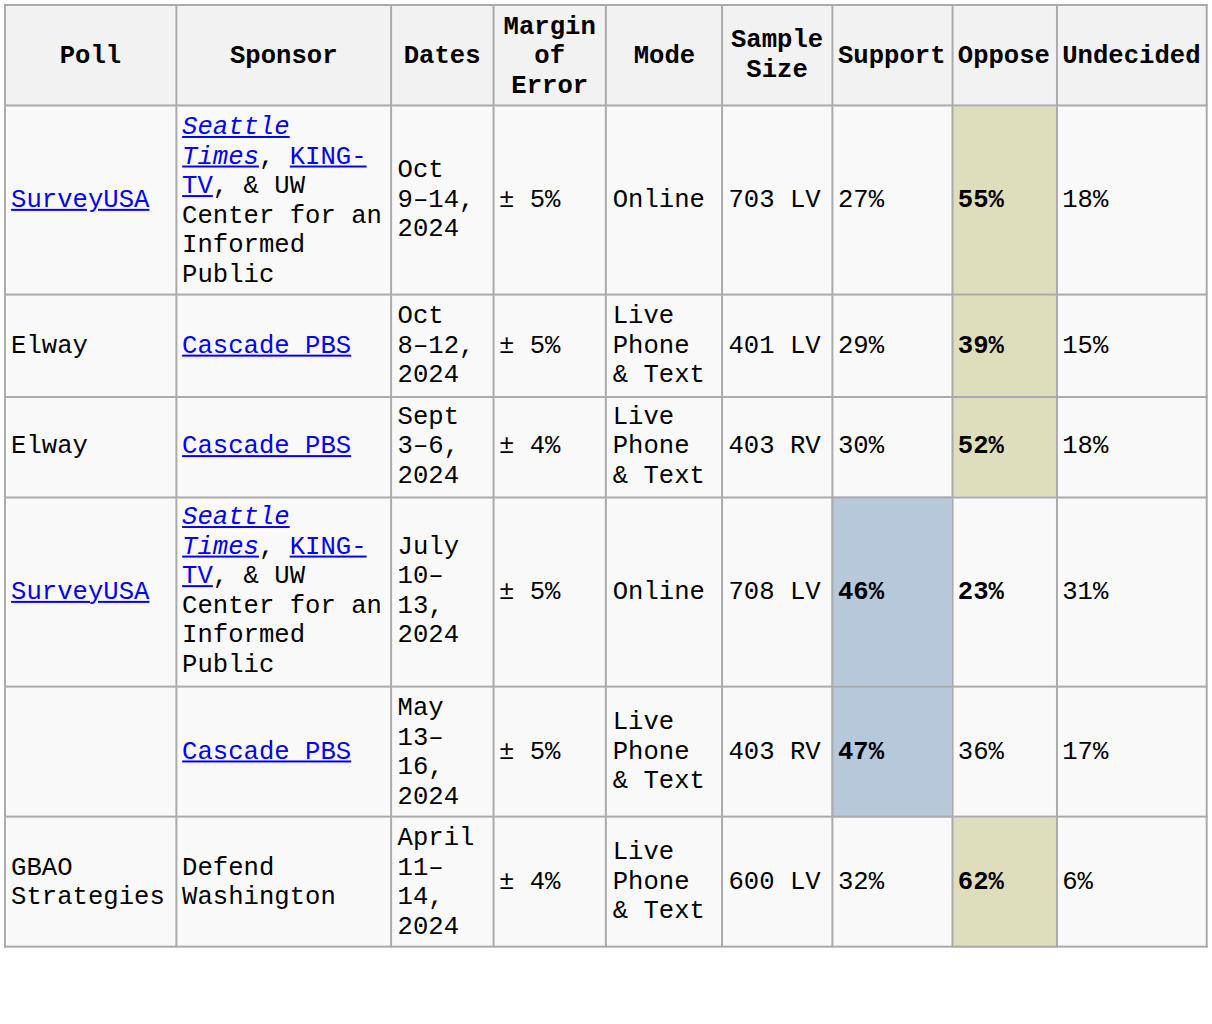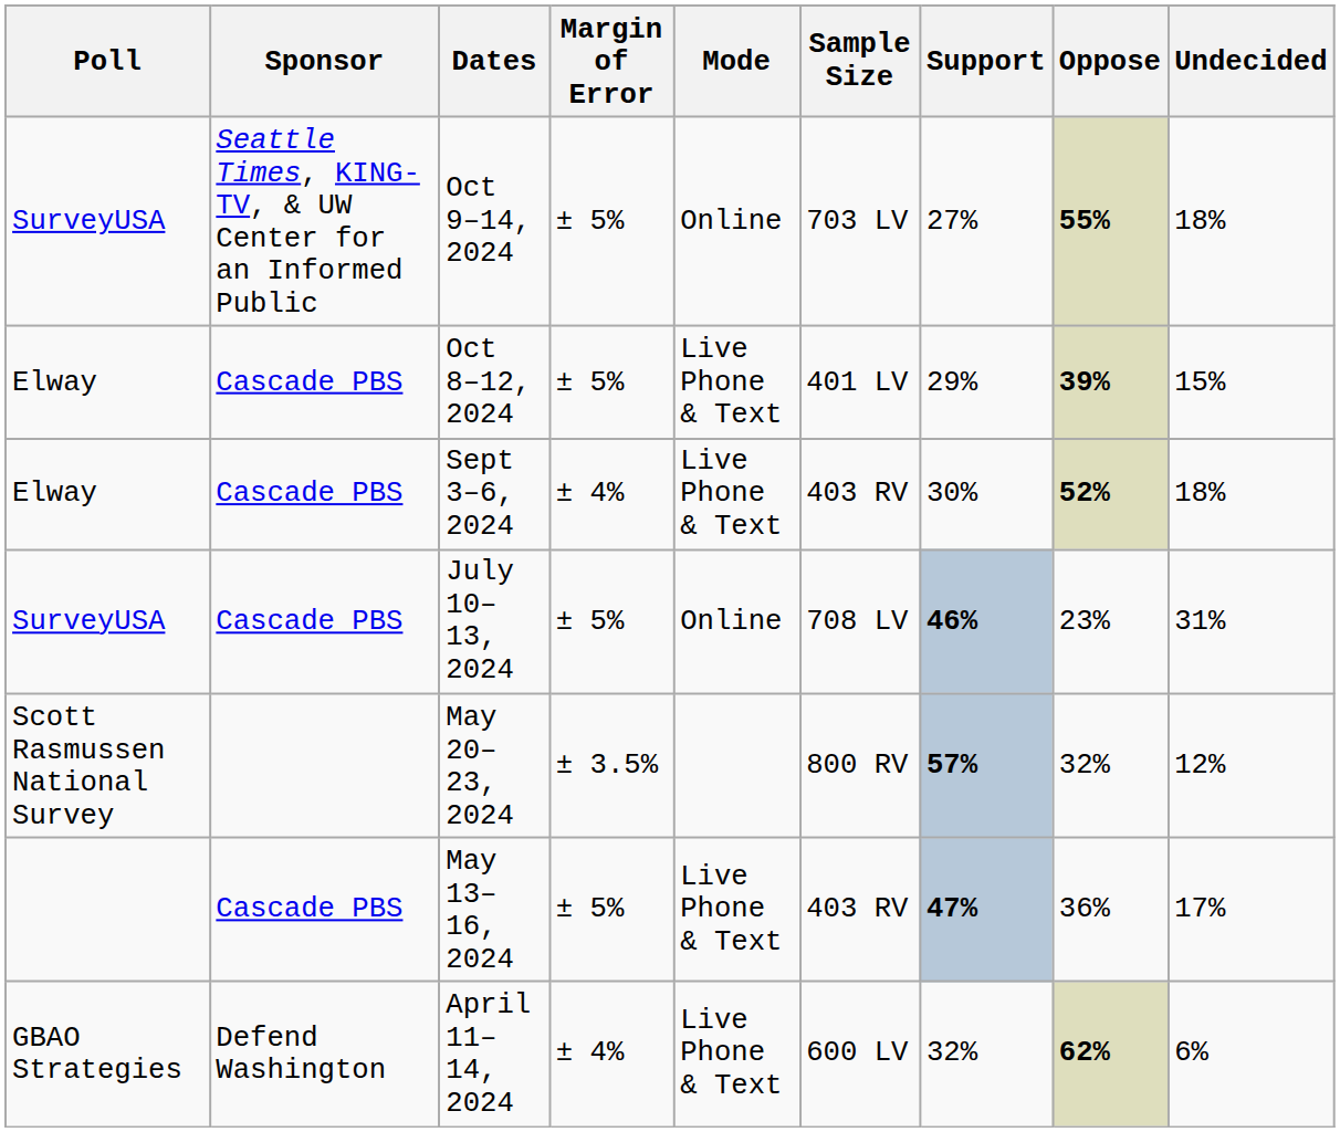 <table class="wikitable">
 <tr>
 <th>Poll</th>
 <th>Sponsor</th>
 <th>Dates</th>
 <th>Margin of Error</th>
 <th>Mode</th>
 <th>Sample Size</th>
 <th>Support</th>
 <th>Oppose</th>
 <th>Undecided</th>
 </tr>
 <tr>
 <td><a href='#'>SurveyUSA</a></td>
 <td><em><a href='#'>Seattle Times</a></em>, <a href='#'>KING-TV</a>, & UW Center for an Informed Public</td>
 <td>Oct 9–14, 2024</td>
 <td>± 5%</td>
 <td>Online</td>
 <td>703 LV</td>
 <td>27%</td>
 <td style="background-color:#DEDEBD"><strong>55%</strong></td>
 <td>18%</td>
 </tr>
 <tr>
 <td>Elway</td>
 <td><a href='#'>Cascade PBS</a></td>
 <td>Oct 8–12, 2024</td>
 <td>± 5%</td>
 <td>Live Phone & Text</td>
 <td>401 LV</td>
 <td>29%</td>
 <td style="background-color:#DEDEBD"><strong>39%</strong></td>
 <td>15%</td>
 </tr>
 <tr>
 <td>Elway</td>
 <td><a href='#'>Cascade PBS</a></td>
 <td>Sept 3–6, 2024</td>
 <td>± 4%</td>
 <td>Live Phone & Text</td>
 <td>403 RV</td>
 <td>30%</td>
 <td style="background-color:#DEDEBD"><strong>52%</strong></td>
 <td>18%</td>
 </tr>
 <tr>
 <td><a href='#'>SurveyUSA</a></td>
-<td><em><a href='#'>Seattle Times</a></em>, <a href='#'>KING-TV</a>, & UW Center for an Informed Public</td>
+<td><a href='#'>Cascade PBS</a></td>
 <td>July 10–13, 2024</td>
 <td>± 5%</td>
 <td>Online</td>
 <td>708 LV</td>
 <td style="background-color:#B6C8D9"><strong>46%</strong></td>
-<td><strong>23%</strong></td>
+<td>23%</td>
 <td>31%</td>
+</tr>
+<tr>
+<td>Scott Rasmussen National Survey</td>
+<td></td>
+<td>May 20–23, 2024</td>
+<td>± 3.5%</td>
+<td></td>
+<td>800 RV</td>
+<td style="background-color:#B6C8D9"><strong>57%</strong></td>
+<td>32%</td>
+<td>12%</td>
 </tr>
 <tr>
 <td></td>
 <td><a href='#'>Cascade PBS</a></td>
 <td>May 13–16, 2024</td>
 <td>± 5%</td>
 <td>Live Phone & Text</td>
 <td>403 RV</td>
 <td style="background-color:#B6C8D9"><strong>47%</strong></td>
 <td>36%</td>
 <td>17%</td>
 </tr>
 <tr>
 <td>GBAO Strategies</td>
 <td>Defend Washington</td>
 <td>April 11–14, 2024</td>
 <td>± 4%</td>
 <td>Live Phone & Text</td>
 <td>600 LV</td>
 <td>32%</td>
 <td style="background-color:#DEDEBD"><strong>62%</strong></td>
 <td>6%</td>
 </tr>
 </table>
